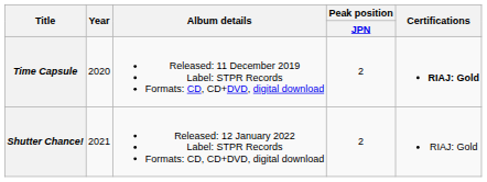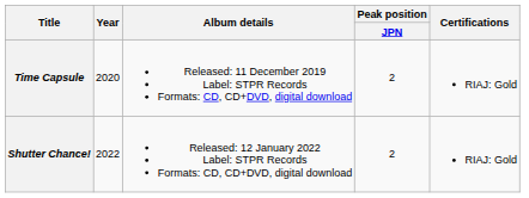 <table class="wikitable plainrowheaders" style="font-size:small; text-align:center">
 <tr>
 <th scope="col" rowspan="2">Title</th>
 <th scope="col" rowspan="2">Year</th>
 <th scope="col" rowspan="2">Album details</th>
 <th scope="col" colspan="1">Peak position</th>
 <th scope="col" rowspan="2">Certifications</th>
 </tr>
 <tr>
 <th><a href='#'>JPN</a><br></th>
 </tr>
 <tr>
 <th scope="row"><em>Time Capsule</em></th>
 <td>2020</td>
 <td><br><ul><li>Released: 11 December 2019</li><li>Label: STPR Records</li><li>Formats: <a href='#'>CD</a>, CD+<a href='#'>DVD</a>, <a href='#'>digital download</a></li></ul></td>
 <td>2</td>
-<td><strong><br><ul><li>RIAJ: Gold</li></ul></strong></td>
+<td><br><ul><li>RIAJ: Gold</li></ul></td>
 </tr>
 <tr>
 <th scope="row"><em>Shutter Chance!</em></th>
-<td>2021</td>
+<td>2022</td>
 <td><br><ul><li>Released: 12 January 2022</li><li>Label: STPR Records</li><li>Formats: CD, CD+DVD, digital download</li></ul></td>
 <td>2</td>
 <td><br><ul><li>RIAJ: Gold</li></ul></td>
 </tr>
 </table>
